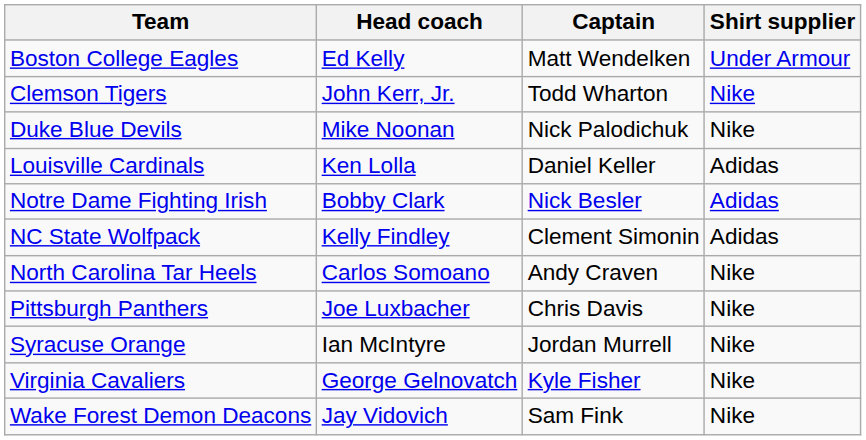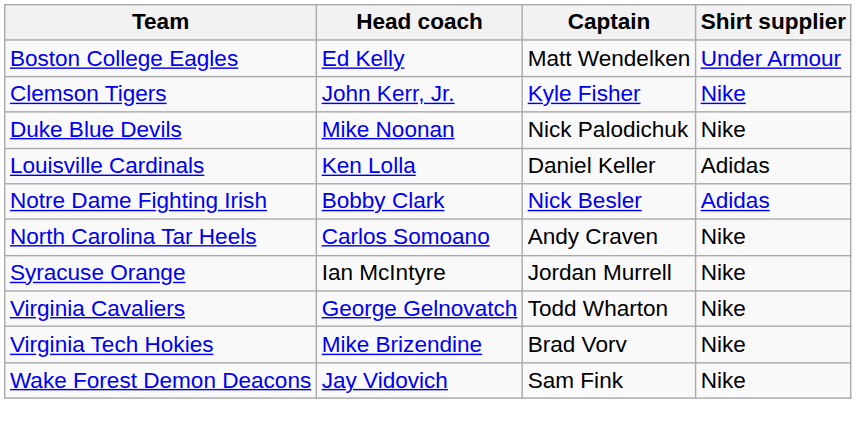 <table class="wikitable sortable" style="text-align: left;">
 <tr>
 <th>Team</th>
 <th>Head coach</th>
 <th>Captain</th>
 <th>Shirt supplier</th>
 </tr>
 <tr>
 <td><a href='#'>Boston College Eagles</a></td>
 <td> <a href='#'>Ed Kelly</a></td>
 <td> Matt Wendelken</td>
 <td> <a href='#'>Under Armour</a></td>
 </tr>
 <tr>
 <td><a href='#'>Clemson Tigers</a></td>
 <td> <a href='#'>John Kerr, Jr.</a></td>
-<td> Todd Wharton</td>
+<td> <a href='#'>Kyle Fisher</a></td>
 <td> <a href='#'>Nike</a></td>
 </tr>
 <tr>
 <td><a href='#'>Duke Blue Devils</a></td>
 <td> <a href='#'>Mike Noonan</a></td>
 <td> Nick Palodichuk</td>
 <td> Nike</td>
 </tr>
 <tr>
 <td><a href='#'>Louisville Cardinals</a></td>
 <td> <a href='#'>Ken Lolla</a></td>
 <td> Daniel Keller</td>
 <td> Adidas</td>
 </tr>
 <tr>
 <td><a href='#'>Notre Dame Fighting Irish</a></td>
 <td> <a href='#'>Bobby Clark</a></td>
 <td> <a href='#'>Nick Besler</a></td>
 <td> <a href='#'>Adidas</a></td>
 </tr>
 <tr>
-<td><a href='#'>NC State Wolfpack</a></td>
-<td> <a href='#'>Kelly Findley</a></td>
-<td> Clement Simonin</td>
-<td> Adidas</td>
-</tr>
-<tr>
 <td><a href='#'>North Carolina Tar Heels</a></td>
 <td> <a href='#'>Carlos Somoano</a></td>
 <td> Andy Craven</td>
-<td> Nike</td>
-</tr>
-<tr>
-<td><a href='#'>Pittsburgh Panthers</a></td>
-<td> <a href='#'>Joe Luxbacher</a></td>
-<td> Chris Davis</td>
 <td> Nike</td>
 </tr>
 <tr>
 <td><a href='#'>Syracuse Orange</a></td>
 <td> Ian McIntyre</td>
 <td> Jordan Murrell</td>
 <td> Nike</td>
 </tr>
 <tr>
 <td><a href='#'>Virginia Cavaliers</a></td>
 <td> <a href='#'>George Gelnovatch</a></td>
-<td> <a href='#'>Kyle Fisher</a></td>
+<td> Todd Wharton</td>
+<td> Nike</td>
+</tr>
+<tr>
+<td><a href='#'>Virginia Tech Hokies</a></td>
+<td> <a href='#'>Mike Brizendine</a></td>
+<td> Brad Vorv</td>
 <td> Nike</td>
 </tr>
 <tr>
 <td><a href='#'>Wake Forest Demon Deacons</a></td>
 <td> <a href='#'>Jay Vidovich</a></td>
 <td> Sam Fink</td>
 <td> Nike</td>
 </tr>
 </table>
